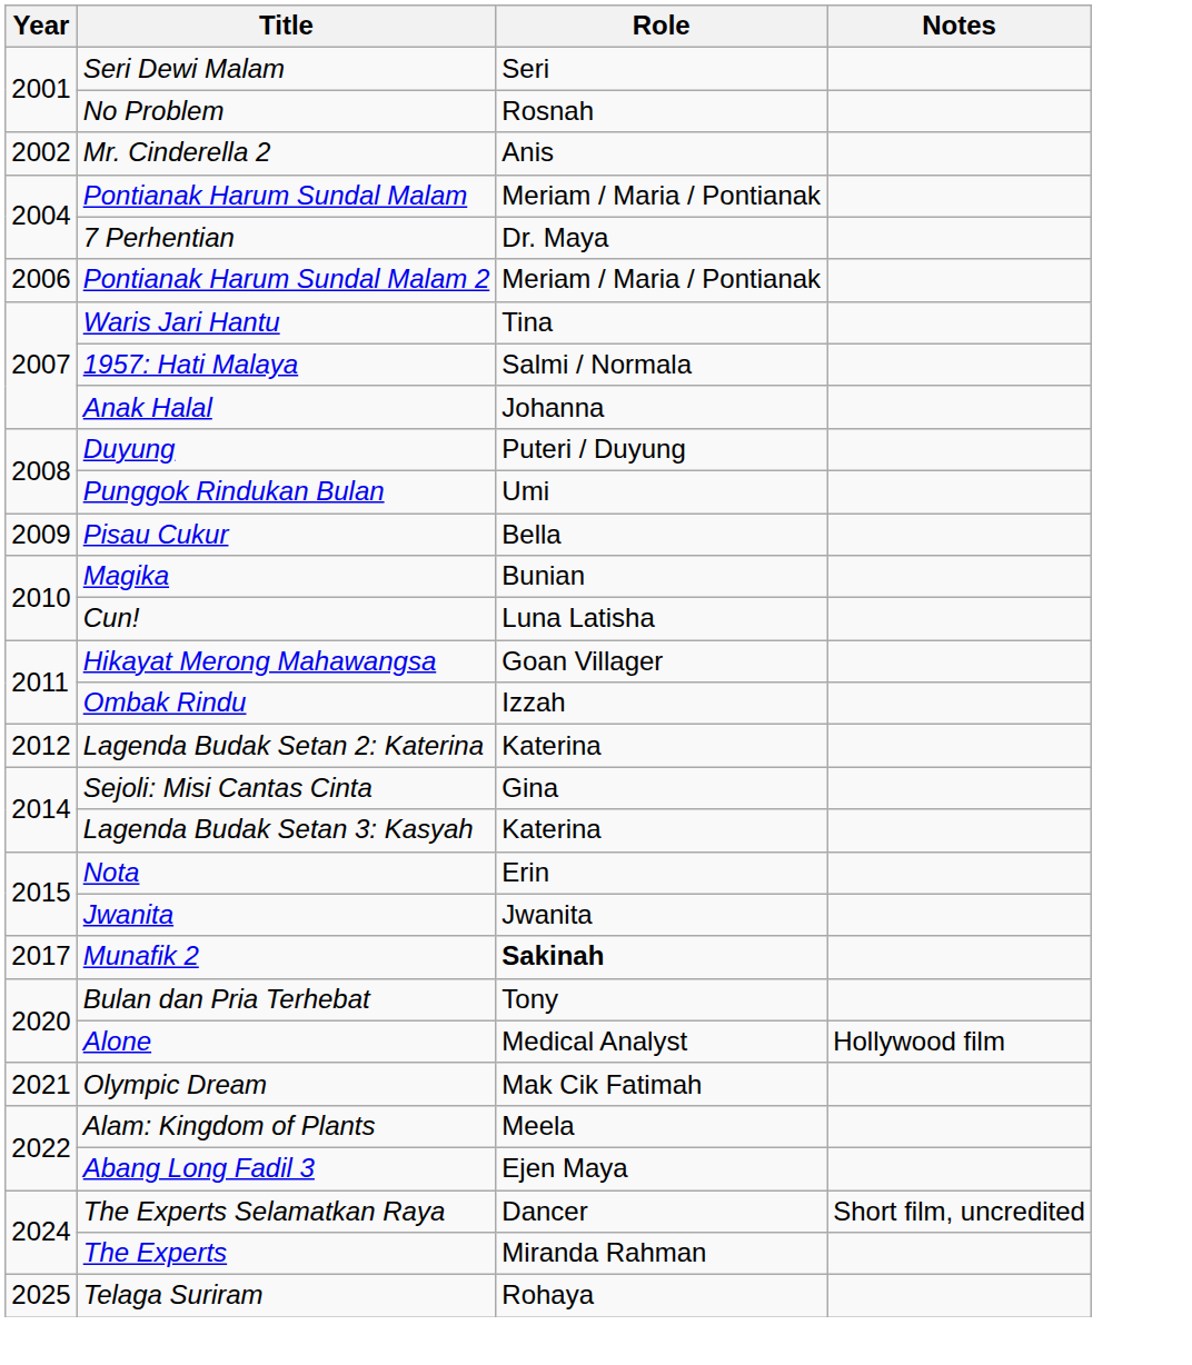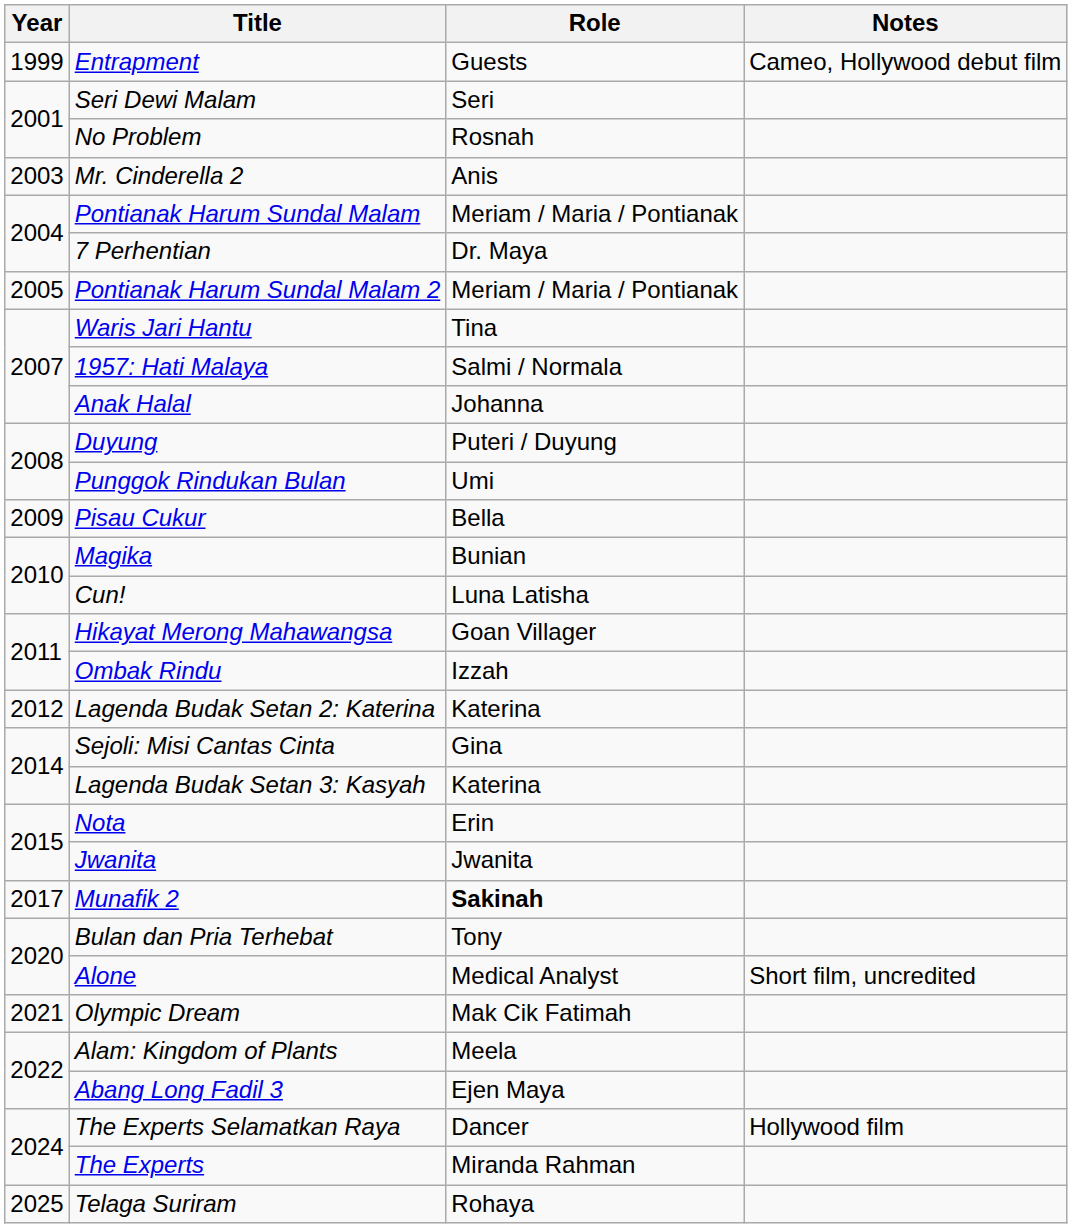 <table class="wikitable">
 <tr>
 <th>Year</th>
 <th>Title</th>
 <th>Role</th>
 <th>Notes</th>
+</tr>
+<tr>
+<td>1999</td>
+<td><em><a href='#'>Entrapment</a></em></td>
+<td>Guests</td>
+<td>Cameo, Hollywood debut film</td>
 </tr>
 <tr>
 <td rowspan="2">2001</td>
 <td><em>Seri Dewi Malam</em></td>
 <td>Seri</td>
 <td></td>
 </tr>
 <tr>
 <td><em>No Problem</em></td>
 <td>Rosnah</td>
 <td></td>
 </tr>
 <tr>
-<td>2002</td>
+<td>2003</td>
 <td><em>Mr. Cinderella 2</em></td>
 <td>Anis</td>
 <td></td>
 </tr>
 <tr>
 <td rowspan="2">2004</td>
 <td><em><a href='#'>Pontianak Harum Sundal Malam</a></em></td>
 <td>Meriam / Maria / Pontianak</td>
 <td></td>
 </tr>
 <tr>
 <td><em>7 Perhentian</em></td>
 <td>Dr. Maya</td>
 <td></td>
 </tr>
 <tr>
-<td>2006</td>
+<td>2005</td>
 <td><em><a href='#'>Pontianak Harum Sundal Malam 2</a></em></td>
 <td>Meriam / Maria / Pontianak</td>
 <td></td>
 </tr>
 <tr>
 <td rowspan="3">2007</td>
 <td><em><a href='#'>Waris Jari Hantu</a></em></td>
 <td>Tina</td>
 <td></td>
 </tr>
 <tr>
 <td><em><a href='#'>1957: Hati Malaya</a></em></td>
 <td>Salmi / Normala</td>
 <td></td>
 </tr>
 <tr>
 <td><em><a href='#'>Anak Halal</a></em></td>
 <td>Johanna</td>
 <td></td>
 </tr>
 <tr>
 <td rowspan="2">2008</td>
 <td><em><a href='#'>Duyung</a></em></td>
 <td>Puteri / Duyung</td>
 <td></td>
 </tr>
 <tr>
 <td><em><a href='#'>Punggok Rindukan Bulan</a></em></td>
 <td>Umi</td>
 <td></td>
 </tr>
 <tr>
 <td>2009</td>
 <td><em><a href='#'>Pisau Cukur</a></em></td>
 <td>Bella</td>
 <td></td>
 </tr>
 <tr>
 <td rowspan="2">2010</td>
 <td><em><a href='#'>Magika</a></em></td>
 <td>Bunian</td>
 <td></td>
 </tr>
 <tr>
 <td><em>Cun!</em></td>
 <td>Luna Latisha</td>
 <td></td>
 </tr>
 <tr>
 <td rowspan="2">2011</td>
 <td><em><a href='#'>Hikayat Merong Mahawangsa</a></em></td>
 <td>Goan Villager</td>
 <td></td>
 </tr>
 <tr>
 <td><em><a href='#'>Ombak Rindu</a></em></td>
 <td>Izzah</td>
 <td></td>
 </tr>
 <tr>
 <td>2012</td>
 <td><em>Lagenda Budak Setan 2: Katerina</em></td>
 <td>Katerina</td>
 <td></td>
 </tr>
 <tr>
 <td rowspan="2">2014</td>
 <td><em>Sejoli: Misi Cantas Cinta</em></td>
 <td>Gina</td>
 <td></td>
 </tr>
 <tr>
 <td><em>Lagenda Budak Setan 3: Kasyah</em></td>
 <td>Katerina</td>
 <td></td>
 </tr>
 <tr>
 <td rowspan="2">2015</td>
 <td><em><a href='#'>Nota</a></em></td>
 <td>Erin</td>
 <td></td>
 </tr>
 <tr>
 <td><em><a href='#'>Jwanita</a></em></td>
 <td>Jwanita</td>
 <td></td>
 </tr>
 <tr>
 <td>2017</td>
 <td><em><a href='#'>Munafik 2</a></em></td>
 <td><strong>Sakinah</strong></td>
 <td></td>
 </tr>
 <tr>
 <td rowspan="2">2020</td>
 <td><em>Bulan dan Pria Terhebat</em></td>
 <td>Tony</td>
 <td></td>
 </tr>
 <tr>
 <td><em><a href='#'>Alone</a></em></td>
 <td>Medical Analyst</td>
-<td>Hollywood film</td>
+<td>Short film, uncredited</td>
 </tr>
 <tr>
 <td>2021</td>
 <td><em>Olympic Dream</em></td>
 <td>Mak Cik Fatimah</td>
 <td></td>
 </tr>
 <tr>
 <td rowspan="2">2022</td>
 <td><em>Alam: Kingdom of Plants</em></td>
 <td>Meela</td>
 <td></td>
 </tr>
 <tr>
 <td><em><a href='#'>Abang Long Fadil 3</a></em></td>
 <td>Ejen Maya</td>
 <td></td>
 </tr>
 <tr>
 <td rowspan="2">2024</td>
 <td><em>The Experts Selamatkan Raya</em></td>
 <td>Dancer</td>
-<td>Short film, uncredited</td>
+<td>Hollywood film</td>
 </tr>
 <tr>
 <td><em><a href='#'>The Experts</a></em></td>
 <td>Miranda Rahman</td>
 <td></td>
 </tr>
 <tr>
 <td>2025</td>
 <td><em>Telaga Suriram</em></td>
 <td>Rohaya</td>
 <td></td>
 </tr>
 </table>
